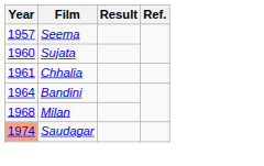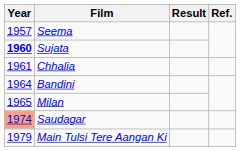 <table class="wikitable">
 <tr>
 <th>Year</th>
 <th>Film</th>
 <th>Result</th>
 <th>Ref.</th>
 </tr>
 <tr>
 <td><a href='#'>1957</a></td>
 <td><em><a href='#'>Seema</a></em></td>
 <td></td>
 <td rowspan="2"></td>
 </tr>
 <tr>
-<td><a href='#'>1960</a></td>
+<td><strong><a href='#'>1960</a></strong></td>
 <td><em><a href='#'>Sujata</a></em></td>
 <td></td>
 </tr>
 <tr>
 <td><a href='#'>1961</a></td>
 <td><em><a href='#'>Chhalia</a></em></td>
 <td></td>
 <td></td>
 </tr>
 <tr>
 <td><a href='#'>1964</a></td>
 <td><em><a href='#'>Bandini</a></em></td>
 <td></td>
 <td rowspan="2"></td>
 </tr>
 <tr>
-<td><a href='#'>1968</a></td>
+<td><a href='#'>1965</a></td>
 <td><em><a href='#'>Milan</a></em></td>
 <td></td>
 </tr>
 <tr>
 <td style="background: lightsalmon;"><a href='#'>1974</a></td>
 <td><em><a href='#'>Saudagar</a></em></td>
 <td></td>
 <td></td>
 </tr>
+<tr>
+<td><a href='#'>1979</a></td>
+<td><em><a href='#'>Main Tulsi Tere Aangan Ki</a></em></td>
+<td></td>
+<td></td>
+</tr>
 </table>
